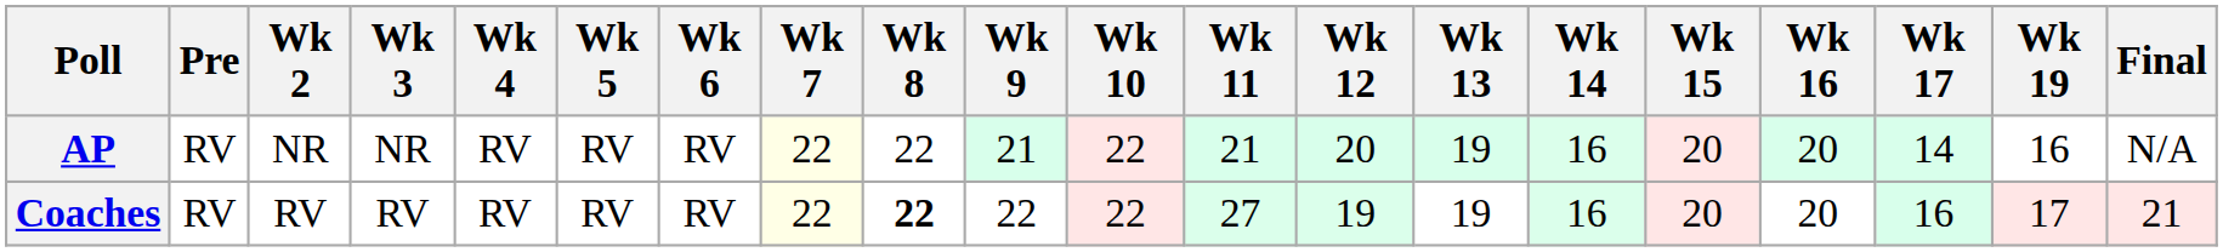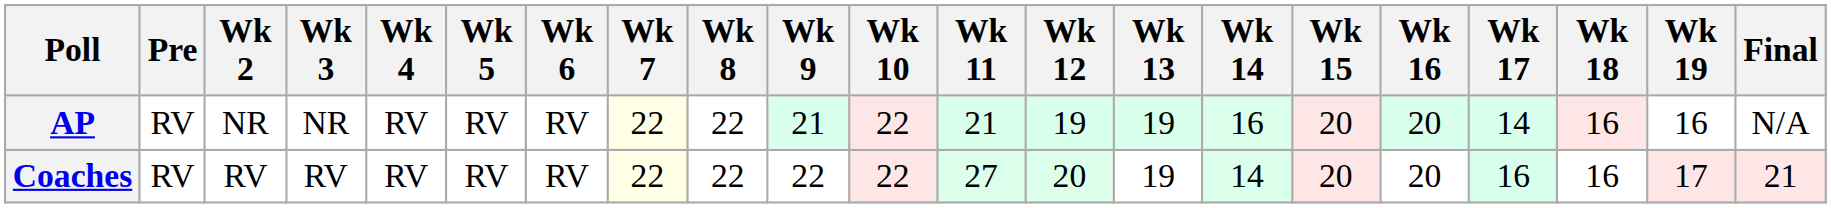 <table class="wikitable" style="white-space:wrap;text-align:center;">
 <tr>
 <th>Poll</th>
 <th>Pre</th>
 <th>Wk 2</th>
 <th>Wk 3</th>
 <th>Wk 4</th>
 <th>Wk 5</th>
 <th>Wk 6</th>
 <th>Wk 7</th>
 <th>Wk 8</th>
 <th>Wk 9</th>
 <th>Wk 10</th>
 <th>Wk 11</th>
 <th>Wk 12</th>
 <th>Wk 13</th>
 <th>Wk 14</th>
 <th>Wk 15</th>
 <th>Wk 16</th>
 <th>Wk 17</th>
+<th>Wk 18</th>
 <th>Wk 19</th>
 <th>Final</th>
 </tr>
 <tr>
 <th><a href='#'>AP</a></th>
 <td style="background:#FFF;">RV</td>
 <td style="background:#FFF;">NR</td>
 <td style="background:#FFF;">NR</td>
 <td style="background:#FFF;">RV</td>
 <td style="background:#FFF;">RV</td>
 <td style="background:#FFF;">RV</td>
 <td style="background:#FFFFE6;">22</td>
 <td style="background:#FFF;">22</td>
 <td style="background:#D8FFEB;">21</td>
 <td style="background:#FFE6E6;">22</td>
 <td style="background:#D8FFEB;">21</td>
-<td style="background:#D8FFEB;">20</td>
+<td style="background:#D8FFEB;">19</td>
 <td style="background:#D8FFEB;">19</td>
 <td style="background:#DBFFEB;">16</td>
 <td style="background:#FFE6E6;">20</td>
 <td style="background:#D8FFEB;">20</td>
 <td style="background:#D8FFEB;">14</td>
+<td style="background:#FFE6E6;">16</td>
 <td style="background:#FFF;">16</td>
 <td style="background:#FFF;">N/A</td>
 </tr>
 <tr>
 <th><a href='#'>Coaches</a></th>
 <td style="background:#FFF;">RV</td>
 <td style="background:#FFF;">RV</td>
 <td style="background:#FFF;">RV</td>
 <td style="background:#FFF;">RV</td>
 <td style="background:#FFF;">RV</td>
 <td style="background:#FFF;">RV</td>
 <td style="background:#FFFFE6;">22</td>
-<td style="background:#FFF;"><strong>22</strong></td>
+<td style="background:#FFF;">22</td>
 <td style="background:#FFF;">22</td>
 <td style="background:#FFE6E6;">22</td>
 <td style="background:#DBFFEB;">27</td>
-<td style="background:#DBFFEB;">19</td>
+<td style="background:#DBFFEB;">20</td>
 <td style="background:#FFF;">19</td>
-<td style="background:#DBFFEB;">16</td>
+<td style="background:#DBFFEB;">14</td>
 <td style="background:#FFE6E6;">20</td>
 <td style="background:#FFF;">20</td>
 <td style="background:#D8FFEB;">16</td>
+<td style="background:#FFF;">16</td>
 <td style="background:#FFE6E6;">17</td>
 <td style="background:#FFE6E6;">21</td>
 </tr>
 </table>
